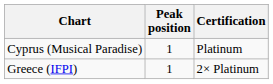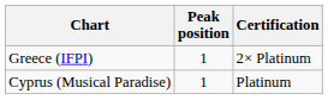 <table class="wikitable">
 <tr style="background:#ebf5ff;">
 <th align="left">Chart</th>
 <th align="left">Peak<br>position</th>
 <th align="left">Certification</th>
 </tr>
 <tr>
+<td align="left">Greece (<a href='#'>IFPI</a>)</td>
+<td style="text-align:center;">1</td>
+<td align="left">2× Platinum</td>
+</tr>
+<tr>
 <td align="left">Cyprus (Musical Paradise)</td>
 <td style="text-align:center;">1</td>
 <td align="left">Platinum</td>
 </tr>
-<tr>
-<td align="left">Greece (<a href='#'>IFPI</a>)</td>
-<td style="text-align:center;">1</td>
-<td align="left">2× Platinum</td>
-</tr>
 </table>
